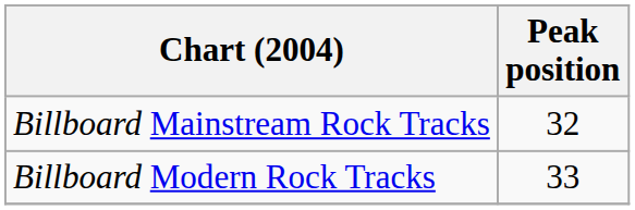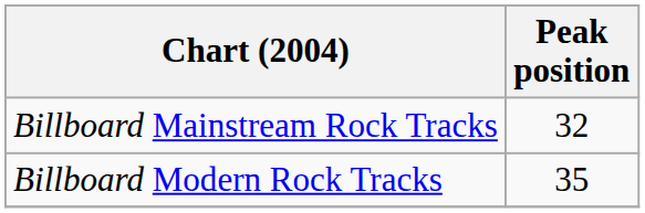 <table class="wikitable">
 <tr>
 <th>Chart (2004)</th>
 <th>Peak<br>position</th>
 </tr>
 <tr>
 <td><em>Billboard</em> <a href='#'>Mainstream Rock Tracks</a></td>
 <td align="center">32</td>
 </tr>
 <tr>
 <td><em>Billboard</em> <a href='#'>Modern Rock Tracks</a></td>
-<td align="center">33</td>
+<td align="center">35</td>
 </tr>
 <tr>
 </tr>
 </table>
